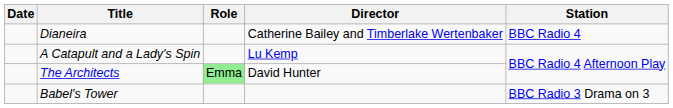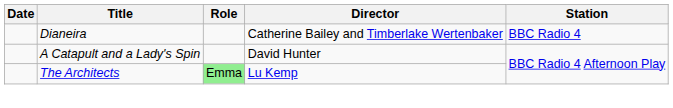 <table class="wikitable sortable">
 <tr>
 <th>Date</th>
 <th>Title</th>
 <th>Role</th>
 <th>Director</th>
 <th>Station</th>
 </tr>
 <tr>
 <td></td>
 <td><em>Dianeira</em></td>
 <td></td>
 <td>Catherine Bailey and <a href='#'>Timberlake Wertenbaker</a></td>
 <td><a href='#'>BBC Radio 4</a></td>
 </tr>
 <tr>
 <td></td>
 <td><em>A Catapult and a Lady's Spin</em></td>
 <td></td>
-<td><a href='#'>Lu Kemp</a></td>
+<td>David Hunter</td>
 <td rowspan=2><a href='#'>BBC Radio 4</a> <a href='#'>Afternoon Play</a></td>
 </tr>
 <tr>
 <td></td>
 <td><em><a href='#'>The Architects</a></em></td>
 <td style="background: lightgreen;">Emma</td>
-<td>David Hunter</td>
-</tr>
-<tr>
-<td></td>
-<td><em>Babel's Tower</em></td>
-<td></td>
-<td></td>
-<td><a href='#'>BBC Radio 3</a> Drama on 3</td>
+<td><a href='#'>Lu Kemp</a></td>
 </tr>
 </table>
